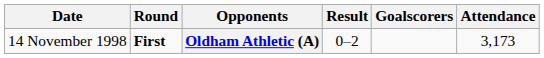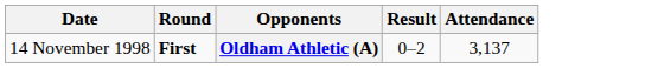 <table class="wikitable plainrowheaders ">
 <tr>
 <th scope=col>Date</th>
 <th scope=col>Round</th>
 <th scope=col>Opponents</th>
 <th scope=col>Result</th>
-<th scope=col class=unsortable>Goalscorers</th>
 <th scope=col>Attendance</th>
 </tr>
 <tr>
 <td>14 November 1998</td>
 <td><strong>First</strong></td>
 <th scope=row><a href='#'>Oldham Athletic</a> (A)</th>
 <td align=center>0–2</td>
-<td></td>
-<td align=center>3,173</td>
+<td align=center>3,137</td>
 </tr>
 </table>
